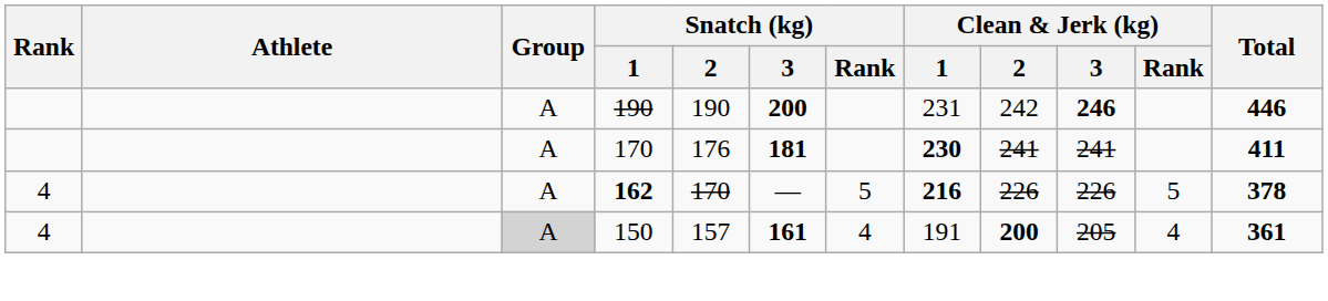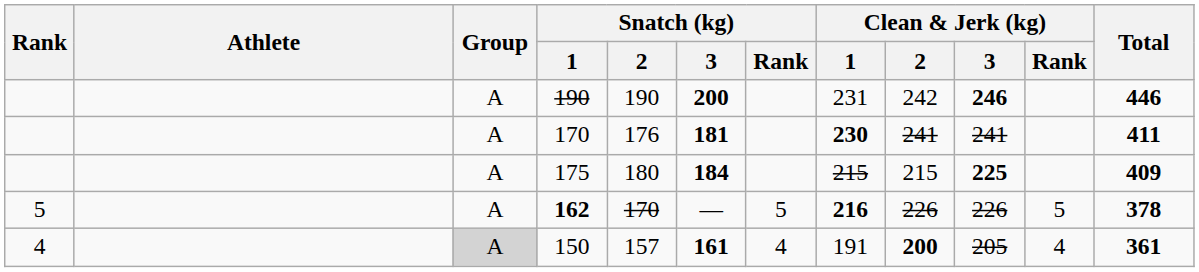 <table class = "wikitable" style="text-align:center;">
 <tr>
 <th rowspan=2 width=40>Rank</th>
 <th rowspan=2 width=250>Athlete</th>
 <th rowspan=2 width=50>Group</th>
 <th colspan=4>Snatch (kg)</th>
 <th colspan=4>Clean & Jerk (kg)</th>
 <th rowspan=2 width=60>Total</th>
 </tr>
 <tr>
 <th width=40>1</th>
 <th width=40>2</th>
 <th width=40>3</th>
 <th width=40>Rank</th>
 <th width=40>1</th>
 <th width=40>2</th>
 <th width=40>3</th>
 <th width=40>Rank</th>
 </tr>
 <tr>
 <td></td>
 <td align=left></td>
 <td>A</td>
 <td><s>190</s></td>
 <td>190</td>
 <td><strong>200</strong></td>
 <td></td>
 <td>231</td>
 <td>242</td>
 <td><strong>246</strong></td>
 <td></td>
 <td><strong>446</strong></td>
 </tr>
 <tr>
 <td></td>
 <td align=left></td>
 <td>A</td>
 <td>170</td>
 <td>176</td>
 <td><strong>181</strong></td>
 <td></td>
 <td><strong>230</strong></td>
 <td><s>241</s></td>
 <td><s>241</s></td>
 <td></td>
 <td><strong>411</strong></td>
 </tr>
 <tr>
-<td>4</td>
+<td></td>
+<td align=left></td>
+<td>A</td>
+<td>175</td>
+<td>180</td>
+<td><strong>184</strong></td>
+<td></td>
+<td><s>215</s></td>
+<td>215</td>
+<td><strong>225</strong></td>
+<td></td>
+<td><strong>409</strong></td>
+</tr>
+<tr>
+<td>5</td>
 <td align=left></td>
 <td>A</td>
 <td><strong>162</strong></td>
 <td><s>170</s></td>
 <td>—</td>
 <td>5</td>
 <td><strong>216</strong></td>
 <td><s>226</s></td>
 <td><s>226</s></td>
 <td>5</td>
 <td><strong>378</strong></td>
 </tr>
 <tr>
 <td>4</td>
 <td align=left></td>
 <td style="background: lightgrey;">A</td>
 <td>150</td>
 <td>157</td>
 <td><strong>161</strong></td>
 <td>4</td>
 <td>191</td>
 <td><strong>200</strong></td>
 <td><s>205</s></td>
 <td>4</td>
 <td><strong>361</strong></td>
 </tr>
 </table>
